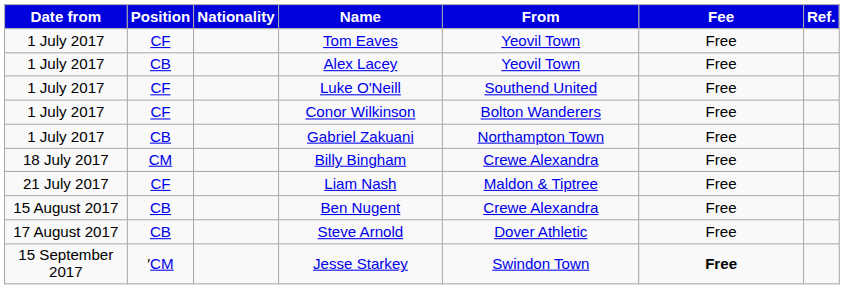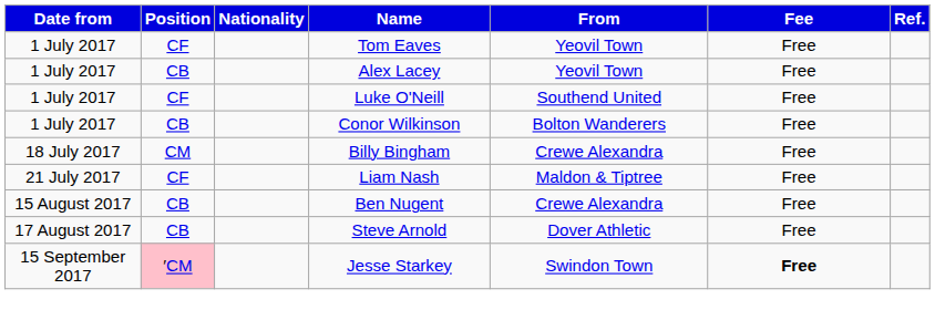 <table class="wikitable"  style="text-align:center; font-size:90%; ">
 <tr>
 <th style="background:#0000DD; color:#FFFFFF; width:110px;">Date from</th>
 <th style="background:#0000DD; color:#FFFFFF; width:50px;">Position</th>
 <th style="background:#0000DD; color:#FFFFFF; width:50px;">Nationality</th>
 <th style="background:#0000DD; color:#FFFFFF; width:150px;">Name</th>
 <th style="background:#0000DD; color:#FFFFFF; width:180px;">From</th>
 <th style="background:#0000DD; color:#FFFFFF; width:150px;">Fee</th>
 <th style="background:#0000DD; color:#FFFFFF; width:25px;">Ref.</th>
 </tr>
 <tr>
 <td>1 July 2017</td>
 <td><a href='#'>CF</a></td>
 <td></td>
 <td><a href='#'>Tom Eaves</a></td>
 <td><a href='#'>Yeovil Town</a></td>
 <td>Free</td>
 <td></td>
 </tr>
 <tr>
 <td>1 July 2017</td>
 <td><a href='#'>CB</a></td>
 <td></td>
 <td><a href='#'>Alex Lacey</a></td>
 <td><a href='#'>Yeovil Town</a></td>
 <td>Free</td>
 <td></td>
 </tr>
 <tr>
 <td>1 July 2017</td>
 <td><a href='#'>CF</a></td>
 <td></td>
 <td><a href='#'>Luke O'Neill</a></td>
 <td><a href='#'>Southend United</a></td>
 <td>Free</td>
 <td></td>
 </tr>
 <tr>
 <td>1 July 2017</td>
-<td><a href='#'>CF</a></td>
+<td><a href='#'>CB</a></td>
 <td></td>
 <td><a href='#'>Conor Wilkinson</a></td>
 <td><a href='#'>Bolton Wanderers</a></td>
-<td>Free</td>
-<td></td>
-</tr>
-<tr>
-<td>1 July 2017</td>
-<td><a href='#'>CB</a></td>
-<td></td>
-<td><a href='#'>Gabriel Zakuani</a></td>
-<td><a href='#'>Northampton Town</a></td>
 <td>Free</td>
 <td></td>
 </tr>
 <tr>
 <td>18 July 2017</td>
 <td><a href='#'>CM</a></td>
 <td></td>
 <td><a href='#'>Billy Bingham</a></td>
 <td><a href='#'>Crewe Alexandra</a></td>
 <td>Free</td>
 <td></td>
 </tr>
 <tr>
 <td>21 July 2017</td>
 <td><a href='#'>CF</a></td>
 <td></td>
 <td><a href='#'>Liam Nash</a></td>
 <td><a href='#'>Maldon & Tiptree</a></td>
 <td>Free</td>
 <td></td>
 </tr>
 <tr>
 <td>15 August 2017</td>
 <td><a href='#'>CB</a></td>
 <td></td>
 <td><a href='#'>Ben Nugent</a></td>
 <td><a href='#'>Crewe Alexandra</a></td>
 <td>Free</td>
 <td></td>
 </tr>
 <tr>
 <td>17 August 2017</td>
 <td><a href='#'>CB</a></td>
 <td></td>
 <td><a href='#'>Steve Arnold</a></td>
 <td><a href='#'>Dover Athletic</a></td>
 <td>Free</td>
 <td></td>
 </tr>
 <tr>
 <td>15 September 2017</td>
-<td>′<a href='#'>CM</a></td>
+<td style="background: pink;">′<a href='#'>CM</a></td>
 <td></td>
 <td><a href='#'>Jesse Starkey</a></td>
 <td><a href='#'>Swindon Town</a></td>
 <td><strong>Free</strong></td>
 <td></td>
 </tr>
 </table>
